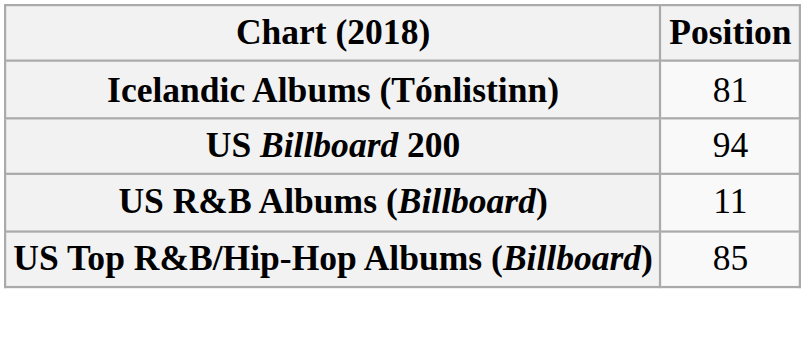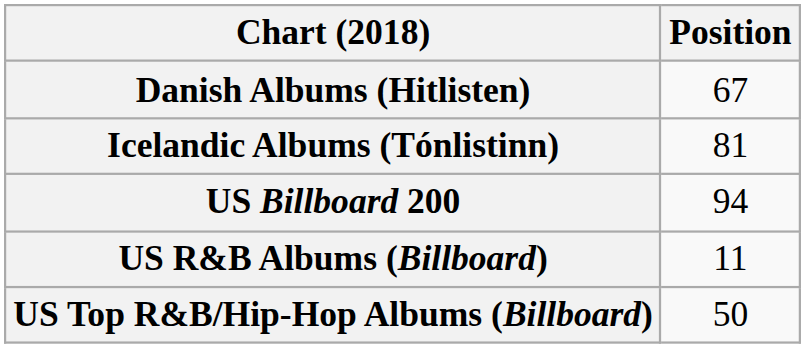 <table class="wikitable sortable plainrowheaders" style="text-align:center;">
 <tr>
 <th scope="col">Chart (2018)</th>
 <th scope="col">Position</th>
+</tr>
+<tr>
+<th scope="row">Danish Albums (Hitlisten)</th>
+<td>67</td>
 </tr>
 <tr>
 <th scope="row">Icelandic Albums (Tónlistinn)</th>
 <td>81</td>
 </tr>
 <tr>
 <th scope="row">US <em>Billboard</em> 200</th>
 <td>94</td>
 </tr>
 <tr>
 <th scope="row">US R&B Albums (<em>Billboard</em>)</th>
 <td>11</td>
 </tr>
 <tr>
 <th scope="row">US Top R&B/Hip-Hop Albums (<em>Billboard</em>)</th>
-<td>85</td>
+<td>50</td>
 </tr>
 </table>
